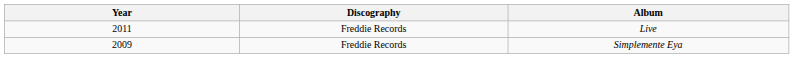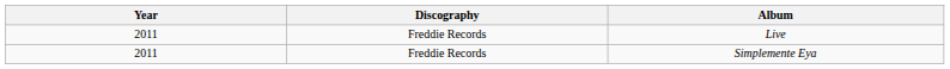 <table class="wikitable" width="90%" style="font-size:90%;">
 <tr>
 <th width="30%">Year</th>
 <th>Discography</th>
 <th>Album</th>
 </tr>
 <tr align="center">
 <td>2011</td>
 <td>Freddie Records</td>
 <td><em>Live</em></td>
 </tr>
 <tr align="center">
-<td>2009</td>
+<td>2011</td>
 <td>Freddie Records</td>
 <td><em>Simplemente Eya</em></td>
 </tr>
 </table>
